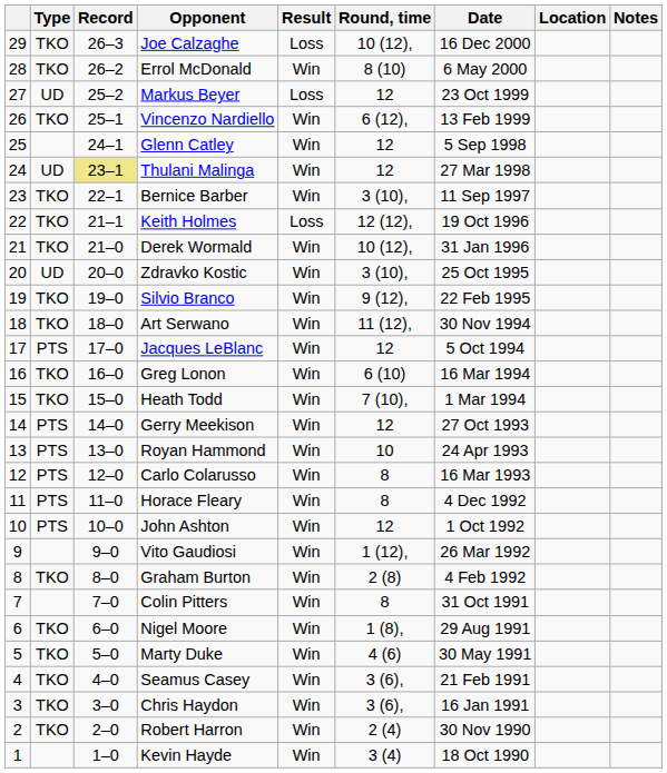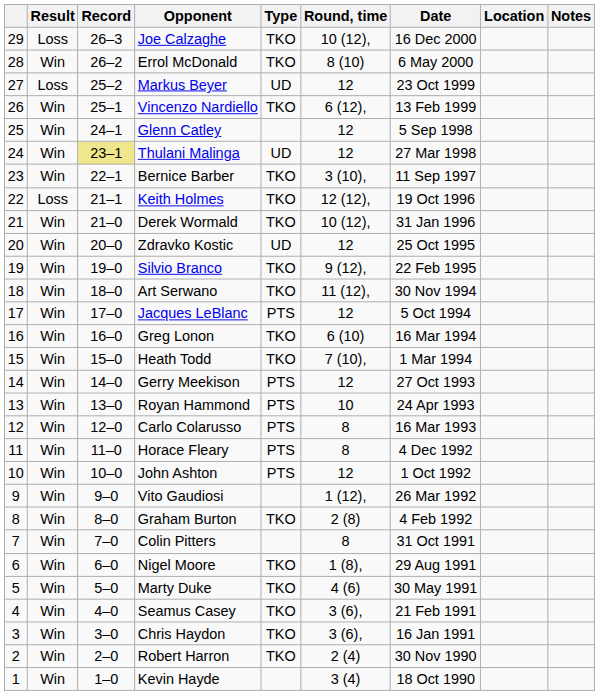 <table class="wikitable" style="text-align:center; font-size:95%">
 <tr>
 <th></th>
-<th>Type</th>
+<th>Result</th>
 <th>Record</th>
 <th>Opponent</th>
-<th>Result</th>
+<th>Type</th>
 <th>Round, time</th>
 <th>Date</th>
 <th>Location</th>
 <th>Notes</th>
 </tr>
 <tr>
 <td>29</td>
-<td>TKO</td>
+<td>Loss</td>
 <td>26–3</td>
 <td style="text-align:left;"> <a href='#'>Joe Calzaghe</a></td>
-<td>Loss</td>
+<td>TKO</td>
 <td>10 (12), </td>
 <td>16 Dec 2000</td>
 <td style="text-align:left;"> </td>
 <td style="text-align:left;"></td>
 </tr>
 <tr>
 <td>28</td>
-<td>TKO</td>
+<td>Win</td>
 <td>26–2</td>
 <td style="text-align:left;"> Errol McDonald</td>
-<td>Win</td>
+<td>TKO</td>
 <td>8 (10)</td>
 <td>6 May 2000</td>
 <td style="text-align:left;"> </td>
 <td></td>
 </tr>
 <tr>
 <td>27</td>
-<td>UD</td>
+<td>Loss</td>
 <td>25–2</td>
 <td style="text-align:left;"> <a href='#'>Markus Beyer</a></td>
-<td>Loss</td>
+<td>UD</td>
 <td>12</td>
 <td>23 Oct 1999</td>
 <td style="text-align:left;"> </td>
 <td style="text-align:left;"></td>
 </tr>
 <tr>
 <td>26</td>
-<td>TKO</td>
+<td>Win</td>
 <td>25–1</td>
 <td style="text-align:left;"> <a href='#'>Vincenzo Nardiello</a></td>
-<td>Win</td>
+<td>TKO</td>
 <td>6 (12), </td>
 <td>13 Feb 1999</td>
 <td style="text-align:left;"> </td>
 <td style="text-align:left;"></td>
 </tr>
 <tr>
 <td>25</td>
-<td></td>
+<td>Win</td>
 <td>24–1</td>
 <td style="text-align:left;"> <a href='#'>Glenn Catley</a></td>
-<td>Win</td>
+<td></td>
 <td>12</td>
 <td>5 Sep 1998</td>
 <td style="text-align:left;"> </td>
 <td style="text-align:left;"></td>
 </tr>
 <tr>
 <td>24</td>
-<td>UD</td>
+<td>Win</td>
 <td style="background: khaki;">23–1</td>
 <td style="text-align:left;"> <a href='#'>Thulani Malinga</a></td>
-<td>Win</td>
+<td>UD</td>
 <td>12</td>
 <td>27 Mar 1998</td>
 <td style="text-align:left;"> </td>
 <td style="text-align:left;"></td>
 </tr>
 <tr>
 <td>23</td>
-<td>TKO</td>
+<td>Win</td>
 <td>22–1</td>
 <td style="text-align:left;"> Bernice Barber</td>
-<td>Win</td>
+<td>TKO</td>
 <td>3 (10), </td>
 <td>11 Sep 1997</td>
 <td style="text-align:left;"> </td>
 <td></td>
 </tr>
 <tr>
 <td>22</td>
-<td>TKO</td>
+<td>Loss</td>
 <td>21–1</td>
 <td style="text-align:left;"> <a href='#'>Keith Holmes</a></td>
-<td>Loss</td>
+<td>TKO</td>
 <td>12 (12), </td>
 <td>19 Oct 1996</td>
 <td style="text-align:left;"> </td>
 <td style="text-align:left;"></td>
 </tr>
 <tr>
 <td>21</td>
-<td>TKO</td>
+<td>Win</td>
 <td>21–0</td>
 <td style="text-align:left;"> Derek Wormald</td>
-<td>Win</td>
+<td>TKO</td>
 <td>10 (12), </td>
 <td>31 Jan 1996</td>
 <td style="text-align:left;"> </td>
 <td style="text-align:left;"></td>
 </tr>
 <tr>
 <td>20</td>
-<td>UD</td>
+<td>Win</td>
 <td>20–0</td>
 <td style="text-align:left;"> Zdravko Kostic</td>
-<td>Win</td>
-<td>3 (10), </td>
+<td>UD</td>
+<td>12</td>
 <td>25 Oct 1995</td>
 <td style="text-align:left;"> </td>
 <td style="text-align:left;"></td>
 </tr>
 <tr>
 <td>19</td>
-<td>TKO</td>
+<td>Win</td>
 <td>19–0</td>
 <td style="text-align:left;"> <a href='#'>Silvio Branco</a></td>
-<td>Win</td>
+<td>TKO</td>
 <td>9 (12), </td>
 <td>22 Feb 1995</td>
 <td style="text-align:left;"> </td>
 <td style="text-align:left;"></td>
 </tr>
 <tr>
 <td>18</td>
-<td>TKO</td>
+<td>Win</td>
 <td>18–0</td>
 <td style="text-align:left;"> Art Serwano</td>
-<td>Win</td>
+<td>TKO</td>
 <td>11 (12), </td>
 <td>30 Nov 1994</td>
 <td style="text-align:left;"> </td>
 <td style="text-align:left;"></td>
 </tr>
 <tr>
 <td>17</td>
-<td>PTS</td>
+<td>Win</td>
 <td>17–0</td>
 <td style="text-align:left;"> <a href='#'>Jacques LeBlanc</a></td>
-<td>Win</td>
+<td>PTS</td>
 <td>12</td>
 <td>5 Oct 1994</td>
 <td style="text-align:left;"> </td>
 <td style="text-align:left;"></td>
 </tr>
 <tr>
 <td>16</td>
-<td>TKO</td>
+<td>Win</td>
 <td>16–0</td>
 <td style="text-align:left;"> Greg Lonon</td>
-<td>Win</td>
+<td>TKO</td>
 <td>6 (10)</td>
 <td>16 Mar 1994</td>
 <td style="text-align:left;"> </td>
 <td></td>
 </tr>
 <tr>
 <td>15</td>
-<td>TKO</td>
+<td>Win</td>
 <td>15–0</td>
 <td style="text-align:left;"> Heath Todd</td>
-<td>Win</td>
+<td>TKO</td>
 <td>7 (10), </td>
 <td>1 Mar 1994</td>
 <td style="text-align:left;"> </td>
 <td></td>
 </tr>
 <tr>
 <td>14</td>
-<td>PTS</td>
+<td>Win</td>
 <td>14–0</td>
 <td style="text-align:left;"> Gerry Meekison</td>
-<td>Win</td>
+<td>PTS</td>
 <td>12</td>
 <td>27 Oct 1993</td>
 <td style="text-align:left;"> </td>
 <td style="text-align:left;"></td>
 </tr>
 <tr>
 <td>13</td>
-<td>PTS</td>
+<td>Win</td>
 <td>13–0</td>
 <td style="text-align:left;"> Royan Hammond</td>
-<td>Win</td>
+<td>PTS</td>
 <td>10</td>
 <td>24 Apr 1993</td>
 <td style="text-align:left;"> </td>
 <td></td>
 </tr>
 <tr>
 <td>12</td>
-<td>PTS</td>
+<td>Win</td>
 <td>12–0</td>
 <td style="text-align:left;"> Carlo Colarusso</td>
-<td>Win</td>
+<td>PTS</td>
 <td>8</td>
 <td>16 Mar 1993</td>
 <td style="text-align:left;"> </td>
 <td></td>
 </tr>
 <tr>
 <td>11</td>
-<td>PTS</td>
+<td>Win</td>
 <td>11–0</td>
 <td style="text-align:left;"> Horace Fleary</td>
-<td>Win</td>
+<td>PTS</td>
 <td>8</td>
 <td>4 Dec 1992</td>
 <td style="text-align:left;"> </td>
 <td></td>
 </tr>
 <tr>
 <td>10</td>
-<td>PTS</td>
+<td>Win</td>
 <td>10–0</td>
 <td style="text-align:left;"> John Ashton</td>
-<td>Win</td>
+<td>PTS</td>
 <td>12</td>
 <td>1 Oct 1992</td>
 <td style="text-align:left;"> </td>
 <td style="text-align:left;"></td>
 </tr>
 <tr>
 <td>9</td>
-<td></td>
+<td>Win</td>
 <td>9–0</td>
 <td style="text-align:left;"> Vito Gaudiosi</td>
-<td>Win</td>
+<td></td>
 <td>1 (12), </td>
 <td>26 Mar 1992</td>
 <td style="text-align:left;"> </td>
 <td style="text-align:left;"></td>
 </tr>
 <tr>
 <td>8</td>
-<td>TKO</td>
+<td>Win</td>
 <td>8–0</td>
 <td style="text-align:left;"> Graham Burton</td>
-<td>Win</td>
+<td>TKO</td>
 <td>2 (8)</td>
 <td>4 Feb 1992</td>
 <td style="text-align:left;"> </td>
 <td></td>
 </tr>
 <tr>
 <td>7</td>
-<td></td>
+<td>Win</td>
 <td>7–0</td>
 <td style="text-align:left;"> Colin Pitters</td>
-<td>Win</td>
+<td></td>
 <td>8</td>
 <td>31 Oct 1991</td>
 <td style="text-align:left;"> </td>
 <td></td>
 </tr>
 <tr>
 <td>6</td>
-<td>TKO</td>
+<td>Win</td>
 <td>6–0</td>
 <td style="text-align:left;"> Nigel Moore</td>
-<td>Win</td>
+<td>TKO</td>
 <td>1 (8), </td>
 <td>29 Aug 1991</td>
 <td style="text-align:left;"> </td>
 <td></td>
 </tr>
 <tr>
 <td>5</td>
-<td>TKO</td>
+<td>Win</td>
 <td>5–0</td>
 <td style="text-align:left;"> Marty Duke</td>
-<td>Win</td>
+<td>TKO</td>
 <td>4 (6)</td>
 <td>30 May 1991</td>
 <td style="text-align:left;"> </td>
 <td></td>
 </tr>
 <tr>
 <td>4</td>
-<td>TKO</td>
+<td>Win</td>
 <td>4–0</td>
 <td style="text-align:left;"> Seamus Casey</td>
-<td>Win</td>
+<td>TKO</td>
 <td>3 (6), </td>
 <td>21 Feb 1991</td>
 <td style="text-align:left;"> </td>
 <td></td>
 </tr>
 <tr>
 <td>3</td>
-<td>TKO</td>
+<td>Win</td>
 <td>3–0</td>
 <td style="text-align:left;"> Chris Haydon</td>
-<td>Win</td>
+<td>TKO</td>
 <td>3 (6), </td>
 <td>16 Jan 1991</td>
 <td style="text-align:left;"> </td>
 <td></td>
 </tr>
 <tr>
 <td>2</td>
-<td>TKO</td>
+<td>Win</td>
 <td>2–0</td>
 <td style="text-align:left;"> Robert Harron</td>
-<td>Win</td>
+<td>TKO</td>
 <td>2 (4)</td>
 <td>30 Nov 1990</td>
 <td style="text-align:left;"> </td>
 <td></td>
 </tr>
 <tr>
 <td>1</td>
-<td></td>
+<td>Win</td>
 <td>1–0</td>
 <td style="text-align:left;"> Kevin Hayde</td>
-<td>Win</td>
+<td></td>
 <td>3 (4)</td>
 <td>18 Oct 1990</td>
 <td style="text-align:left;"> </td>
 <td style="text-align:left;"></td>
 </tr>
 </table>
